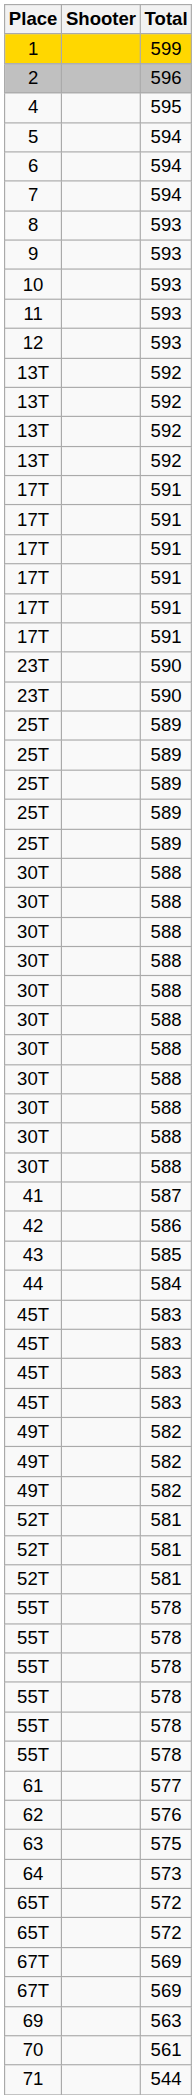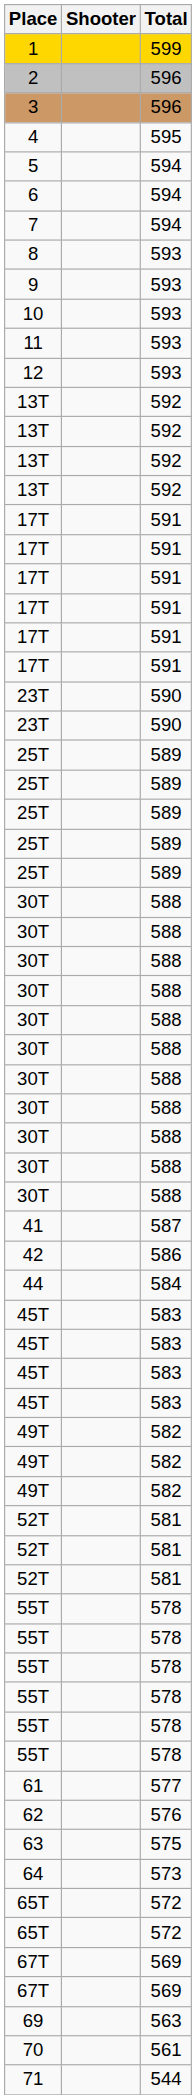 <table class=wikitable style="text-align:center">
 <tr>
 <th>Place</th>
 <th>Shooter</th>
 <th>Total</th>
 </tr>
 <tr align=center bgcolor=gold>
 <td>1</td>
 <td align=left></td>
 <td>599</td>
 </tr>
 <tr align=center bgcolor=silver>
 <td>2</td>
+<td align=left></td>
+<td>596</td>
+</tr>
+<tr align=center bgcolor=cc9966>
+<td>3</td>
 <td align=left></td>
 <td>596</td>
 </tr>
 <tr>
 <td>4</td>
 <td align=left></td>
 <td>595</td>
 </tr>
 <tr>
 <td>5</td>
 <td align=left></td>
 <td>594</td>
 </tr>
 <tr>
 <td>6</td>
 <td align=left></td>
 <td>594</td>
 </tr>
 <tr>
 <td>7</td>
 <td align=left></td>
 <td>594</td>
 </tr>
 <tr>
 <td>8</td>
 <td align=left></td>
 <td>593</td>
 </tr>
 <tr>
 <td>9</td>
 <td align=left></td>
 <td>593</td>
 </tr>
 <tr>
 <td>10</td>
 <td align=left></td>
 <td>593</td>
 </tr>
 <tr>
 <td>11</td>
 <td align=left></td>
 <td>593</td>
 </tr>
 <tr>
 <td>12</td>
 <td align=left></td>
 <td>593</td>
 </tr>
 <tr>
 <td>13T</td>
 <td align=left></td>
 <td>592</td>
 </tr>
 <tr>
 <td>13T</td>
 <td align=left></td>
 <td>592</td>
 </tr>
 <tr>
 <td>13T</td>
 <td align=left></td>
 <td>592</td>
 </tr>
 <tr>
 <td>13T</td>
 <td align=left></td>
 <td>592</td>
 </tr>
 <tr>
 <td>17T</td>
 <td align=left></td>
 <td>591</td>
 </tr>
 <tr>
 <td>17T</td>
 <td align=left></td>
 <td>591</td>
 </tr>
 <tr>
 <td>17T</td>
 <td align=left></td>
 <td>591</td>
 </tr>
 <tr>
 <td>17T</td>
 <td align=left></td>
 <td>591</td>
 </tr>
 <tr>
 <td>17T</td>
 <td align=left></td>
 <td>591</td>
 </tr>
 <tr>
 <td>17T</td>
 <td align=left></td>
 <td>591</td>
 </tr>
 <tr>
 <td>23T</td>
 <td align=left></td>
 <td>590</td>
 </tr>
 <tr>
 <td>23T</td>
 <td align=left></td>
 <td>590</td>
 </tr>
 <tr>
 <td>25T</td>
 <td align=left></td>
 <td>589</td>
 </tr>
 <tr>
 <td>25T</td>
 <td align=left></td>
 <td>589</td>
 </tr>
 <tr>
 <td>25T</td>
 <td align=left></td>
 <td>589</td>
 </tr>
 <tr>
 <td>25T</td>
 <td align=left></td>
 <td>589</td>
 </tr>
 <tr>
 <td>25T</td>
 <td align=left></td>
 <td>589</td>
 </tr>
 <tr>
 <td>30T</td>
 <td align=left></td>
 <td>588</td>
 </tr>
 <tr>
 <td>30T</td>
 <td align=left></td>
 <td>588</td>
 </tr>
 <tr>
 <td>30T</td>
 <td align=left></td>
 <td>588</td>
 </tr>
 <tr>
 <td>30T</td>
 <td align=left></td>
 <td>588</td>
 </tr>
 <tr>
 <td>30T</td>
 <td align=left></td>
 <td>588</td>
 </tr>
 <tr>
 <td>30T</td>
 <td align=left></td>
 <td>588</td>
 </tr>
 <tr>
 <td>30T</td>
 <td align=left></td>
 <td>588</td>
 </tr>
 <tr>
 <td>30T</td>
 <td align=left></td>
 <td>588</td>
 </tr>
 <tr>
 <td>30T</td>
 <td align=left></td>
 <td>588</td>
 </tr>
 <tr>
 <td>30T</td>
 <td align=left></td>
 <td>588</td>
 </tr>
 <tr>
 <td>30T</td>
 <td align=left></td>
 <td>588</td>
 </tr>
 <tr>
 <td>41</td>
 <td align=left></td>
 <td>587</td>
 </tr>
 <tr>
 <td>42</td>
 <td align=left></td>
 <td>586</td>
 </tr>
 <tr>
-<td>43</td>
-<td align=left></td>
-<td>585</td>
-</tr>
-<tr>
 <td>44</td>
 <td align=left></td>
 <td>584</td>
 </tr>
 <tr>
 <td>45T</td>
 <td align=left></td>
 <td>583</td>
 </tr>
 <tr>
 <td>45T</td>
 <td align=left></td>
 <td>583</td>
 </tr>
 <tr>
 <td>45T</td>
 <td align=left></td>
 <td>583</td>
 </tr>
 <tr>
 <td>45T</td>
 <td align=left></td>
 <td>583</td>
 </tr>
 <tr>
 <td>49T</td>
 <td align=left></td>
 <td>582</td>
 </tr>
 <tr>
 <td>49T</td>
 <td align=left></td>
 <td>582</td>
 </tr>
 <tr>
 <td>49T</td>
 <td align=left></td>
 <td>582</td>
 </tr>
 <tr>
 <td>52T</td>
 <td align=left></td>
 <td>581</td>
 </tr>
 <tr>
 <td>52T</td>
 <td align=left></td>
 <td>581</td>
 </tr>
 <tr>
 <td>52T</td>
 <td align=left></td>
 <td>581</td>
 </tr>
 <tr>
 <td>55T</td>
 <td align=left></td>
 <td>578</td>
 </tr>
 <tr>
 <td>55T</td>
 <td align=left></td>
 <td>578</td>
 </tr>
 <tr>
 <td>55T</td>
 <td align=left></td>
 <td>578</td>
 </tr>
 <tr>
 <td>55T</td>
 <td align=left></td>
 <td>578</td>
 </tr>
 <tr>
 <td>55T</td>
 <td align=left></td>
 <td>578</td>
 </tr>
 <tr>
 <td>55T</td>
 <td align=left></td>
 <td>578</td>
 </tr>
 <tr>
 <td>61</td>
 <td align=left></td>
 <td>577</td>
 </tr>
 <tr>
 <td>62</td>
 <td align=left></td>
 <td>576</td>
 </tr>
 <tr>
 <td>63</td>
 <td align=left></td>
 <td>575</td>
 </tr>
 <tr>
 <td>64</td>
 <td align=left></td>
 <td>573</td>
 </tr>
 <tr>
 <td>65T</td>
 <td align=left></td>
 <td>572</td>
 </tr>
 <tr>
 <td>65T</td>
 <td align=left></td>
 <td>572</td>
 </tr>
 <tr>
 <td>67T</td>
 <td align=left></td>
 <td>569</td>
 </tr>
 <tr>
 <td>67T</td>
 <td align=left></td>
 <td>569</td>
 </tr>
 <tr>
 <td>69</td>
 <td align=left></td>
 <td>563</td>
 </tr>
 <tr>
 <td>70</td>
 <td align=left></td>
 <td>561</td>
 </tr>
 <tr>
 <td>71</td>
 <td align=left></td>
 <td>544</td>
 </tr>
 </table>
